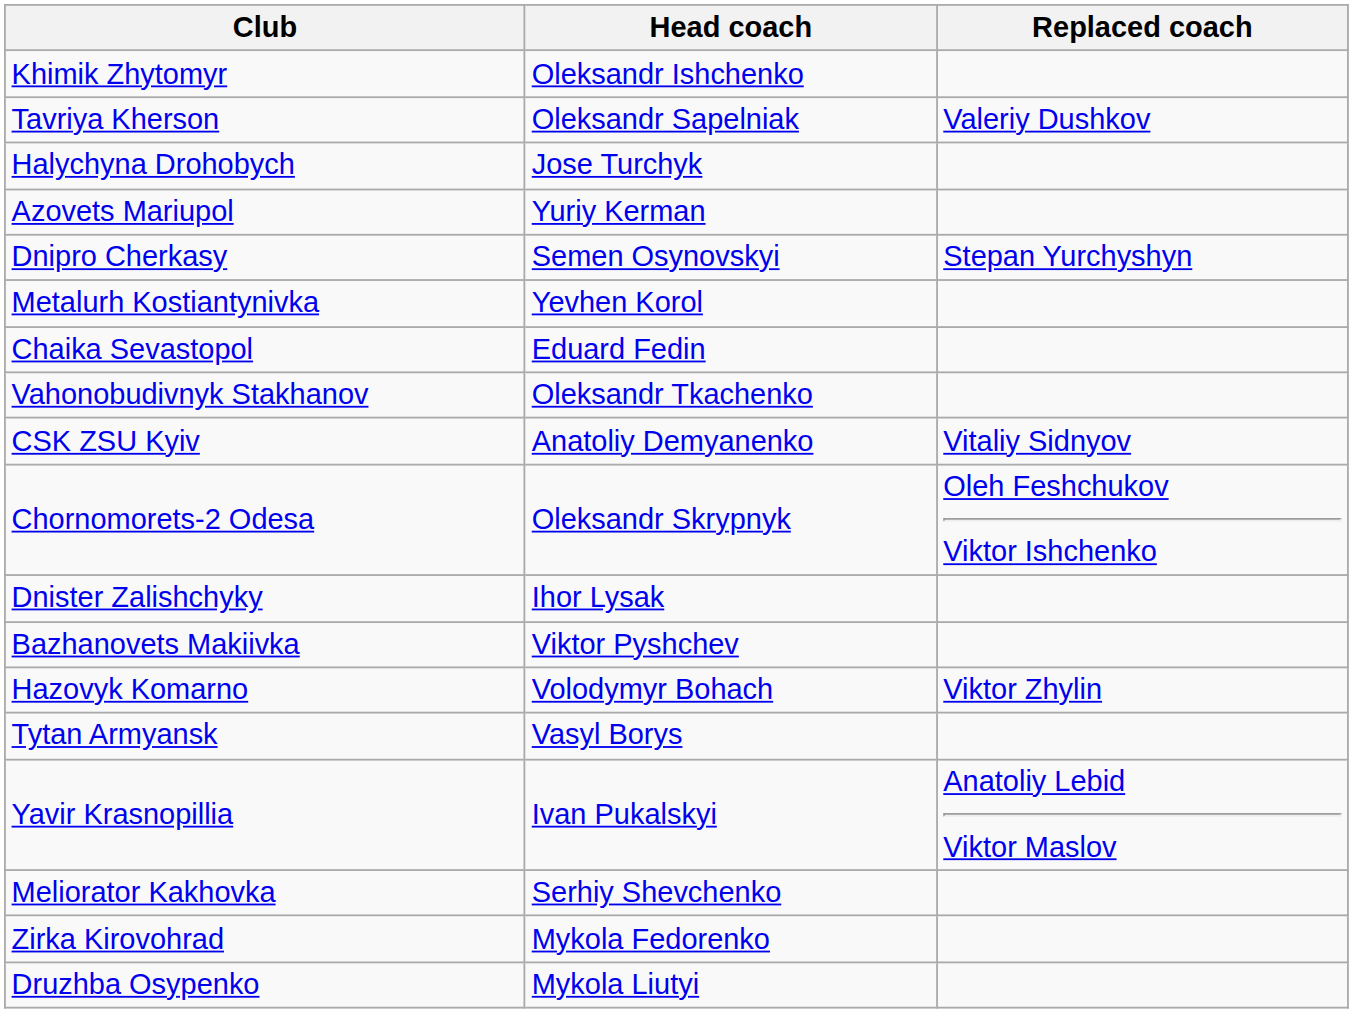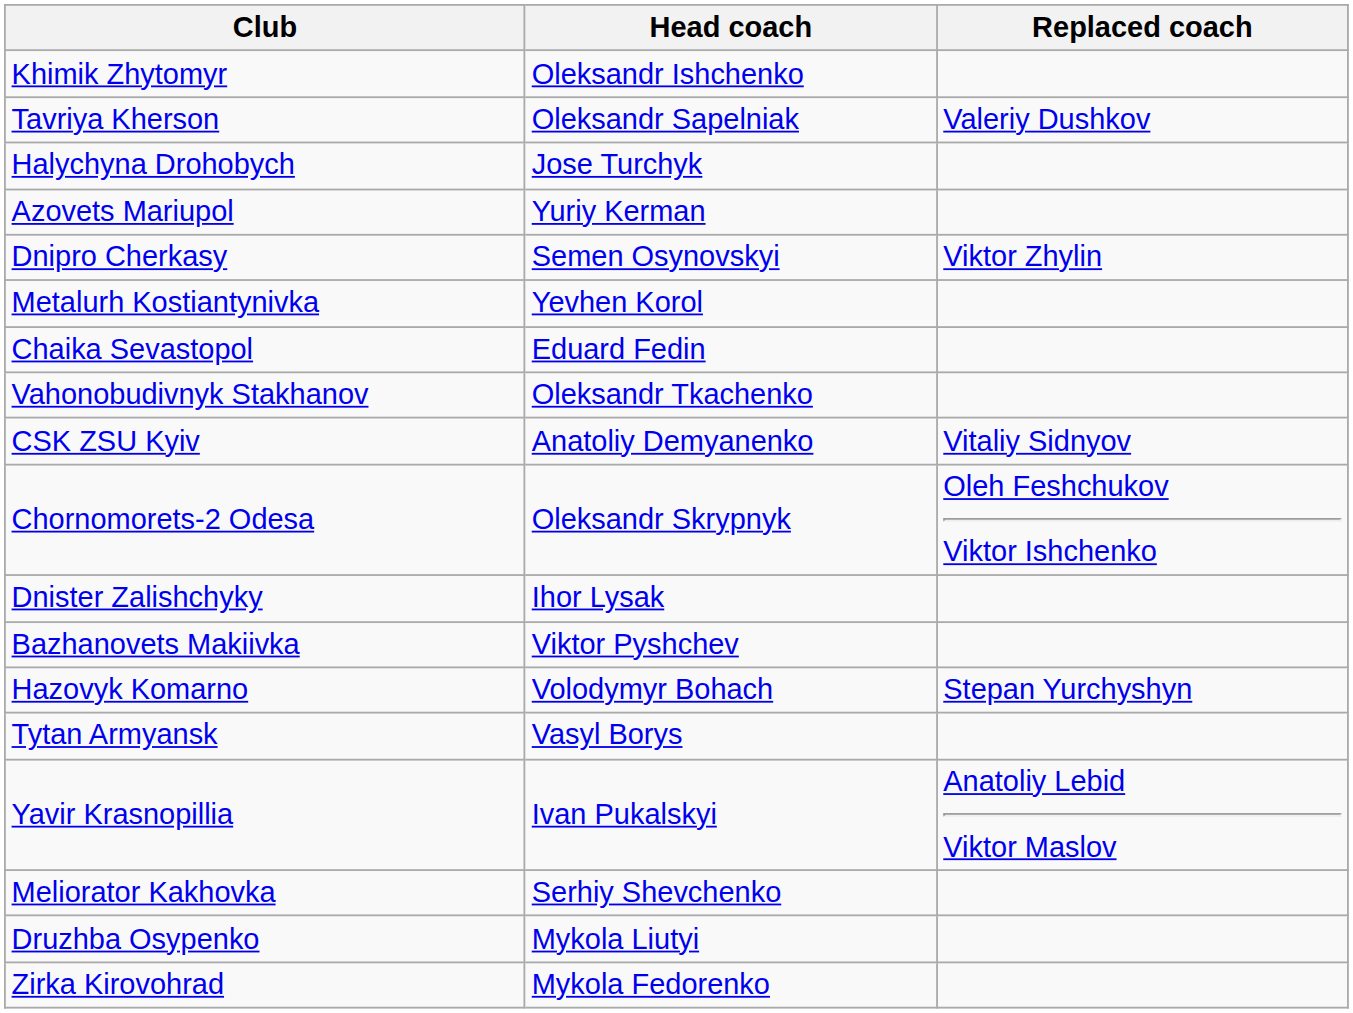 <table class="wikitable sortable">
 <tr>
 <th width="280">Club</th>
 <th width="220">Head coach</th>
 <th width="220">Replaced coach</th>
 </tr>
 <tr>
 <td><a href='#'>Khimik Zhytomyr</a></td>
 <td> <a href='#'>Oleksandr Ishchenko</a></td>
 <td></td>
 </tr>
 <tr>
 <td><a href='#'>Tavriya Kherson</a></td>
 <td> <a href='#'>Oleksandr Sapelniak</a></td>
 <td> <a href='#'>Valeriy Dushkov</a></td>
 </tr>
 <tr>
 <td><a href='#'>Halychyna Drohobych</a></td>
 <td> <a href='#'>Jose Turchyk</a> </td>
 <td></td>
 </tr>
 <tr>
 <td><a href='#'>Azovets Mariupol</a></td>
 <td> <a href='#'>Yuriy Kerman</a></td>
 <td></td>
 </tr>
 <tr>
 <td><a href='#'>Dnipro Cherkasy</a></td>
 <td> <a href='#'>Semen Osynovskyi</a></td>
-<td> <a href='#'>Stepan Yurchyshyn</a></td>
+<td> <a href='#'>Viktor Zhylin</a> </td>
 </tr>
 <tr>
 <td><a href='#'>Metalurh Kostiantynivka</a></td>
 <td> <a href='#'>Yevhen Korol</a></td>
 <td></td>
 </tr>
 <tr>
 <td><a href='#'>Chaika Sevastopol</a></td>
 <td> <a href='#'>Eduard Fedin</a></td>
 <td></td>
 </tr>
 <tr>
 <td><a href='#'>Vahonobudivnyk Stakhanov</a></td>
 <td> <a href='#'>Oleksandr Tkachenko</a></td>
 <td></td>
 </tr>
 <tr>
 <td><a href='#'>CSK ZSU Kyiv</a></td>
 <td> <a href='#'>Anatoliy Demyanenko</a></td>
 <td> <a href='#'>Vitaliy Sidnyov</a></td>
 </tr>
 <tr>
 <td><a href='#'>Chornomorets-2 Odesa</a></td>
 <td> <a href='#'>Oleksandr Skrypnyk</a></td>
 <td> <a href='#'>Oleh Feshchukov</a><hr> <a href='#'>Viktor Ishchenko</a></td>
 </tr>
 <tr>
 <td><a href='#'>Dnister Zalishchyky</a></td>
 <td> <a href='#'>Ihor Lysak</a></td>
 <td></td>
 </tr>
 <tr>
 <td><a href='#'>Bazhanovets Makiivka</a></td>
 <td> <a href='#'>Viktor Pyshchev</a></td>
 <td></td>
 </tr>
 <tr>
 <td><a href='#'>Hazovyk Komarno</a></td>
 <td> <a href='#'>Volodymyr Bohach</a></td>
-<td> <a href='#'>Viktor Zhylin</a> </td>
+<td> <a href='#'>Stepan Yurchyshyn</a></td>
 </tr>
 <tr>
 <td><a href='#'>Tytan Armyansk</a></td>
 <td> <a href='#'>Vasyl Borys</a></td>
 <td></td>
 </tr>
 <tr>
 <td><a href='#'>Yavir Krasnopillia</a></td>
 <td> <a href='#'>Ivan Pukalskyi</a></td>
 <td> <a href='#'>Anatoliy Lebid</a><hr> <a href='#'>Viktor Maslov</a></td>
 </tr>
 <tr>
 <td><a href='#'>Meliorator Kakhovka</a></td>
 <td> <a href='#'>Serhiy Shevchenko</a></td>
 <td></td>
 </tr>
 <tr>
+<td><a href='#'>Druzhba Osypenko</a></td>
+<td> <a href='#'>Mykola Liutyi</a></td>
+<td></td>
+</tr>
+<tr>
 <td><a href='#'>Zirka Kirovohrad</a></td>
 <td> <a href='#'>Mykola Fedorenko</a></td>
 <td></td>
 </tr>
-<tr>
-<td><a href='#'>Druzhba Osypenko</a></td>
-<td> <a href='#'>Mykola Liutyi</a></td>
-<td></td>
-</tr>
 </table>
